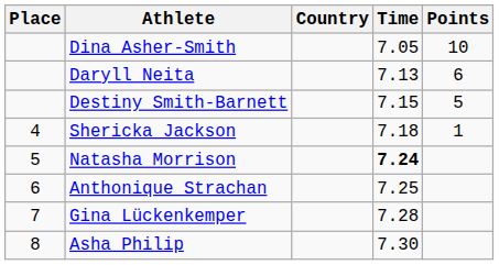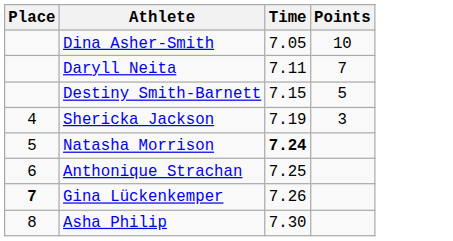 <table class="wikitable">
 <tr>
 <th>Place</th>
 <th>Athlete</th>
-<th>Country</th>
 <th>Time</th>
 <th>Points</th>
 </tr>
 <tr>
 <td align=center></td>
 <td><a href='#'>Dina Asher-Smith</a></td>
-<td></td>
 <td>7.05</td>
 <td align=center>10</td>
 </tr>
 <tr>
 <td align=center></td>
 <td><a href='#'>Daryll Neita</a></td>
-<td></td>
-<td>7.13</td>
-<td align=center>6</td>
+<td>7.11</td>
+<td align=center>7</td>
 </tr>
 <tr>
 <td align=center></td>
 <td><a href='#'>Destiny Smith-Barnett</a></td>
-<td></td>
 <td>7.15</td>
 <td align=center>5</td>
 </tr>
 <tr>
 <td align=center>4</td>
 <td><a href='#'>Shericka Jackson</a></td>
-<td></td>
-<td>7.18</td>
-<td align=center>1</td>
+<td>7.19</td>
+<td align=center>3</td>
 </tr>
 <tr>
 <td align=center>5</td>
 <td><a href='#'>Natasha Morrison</a></td>
-<td></td>
 <td><strong>7.24</strong></td>
 <td align=center></td>
 </tr>
 <tr>
 <td align=center>6</td>
 <td><a href='#'>Anthonique Strachan</a></td>
-<td></td>
 <td>7.25</td>
 <td align=center></td>
 </tr>
 <tr>
-<td align=center>7</td>
+<td align=center><strong>7</strong></td>
 <td><a href='#'>Gina Lückenkemper</a></td>
-<td></td>
-<td>7.28</td>
+<td>7.26</td>
 <td align=center></td>
 </tr>
 <tr>
 <td align=center>8</td>
 <td><a href='#'>Asha Philip</a></td>
-<td></td>
 <td>7.30</td>
 <td align=center></td>
 </tr>
 </table>
